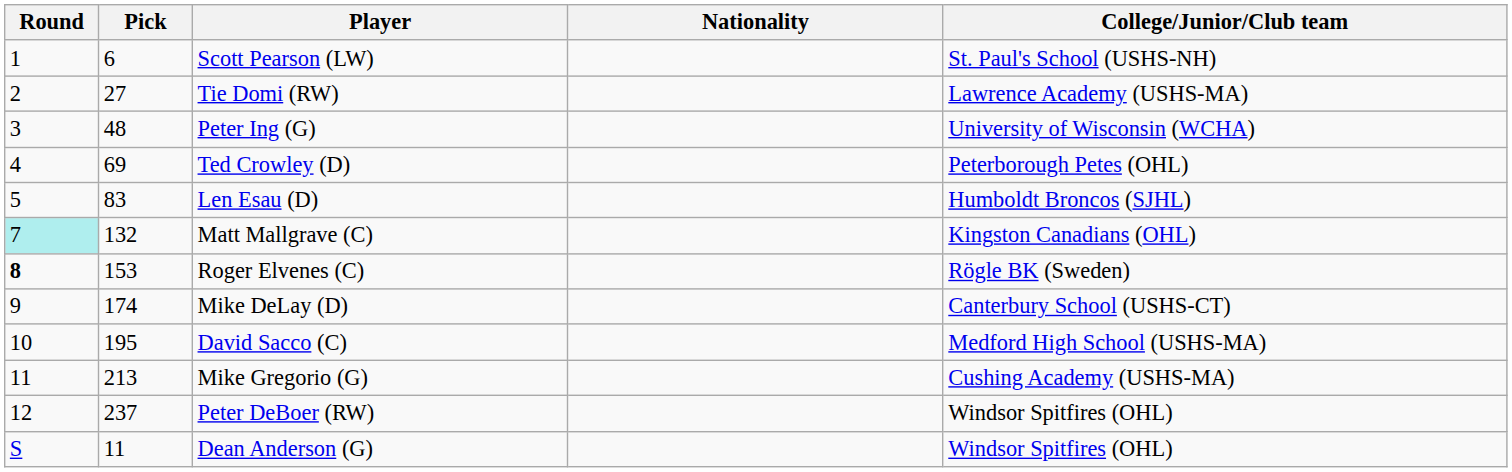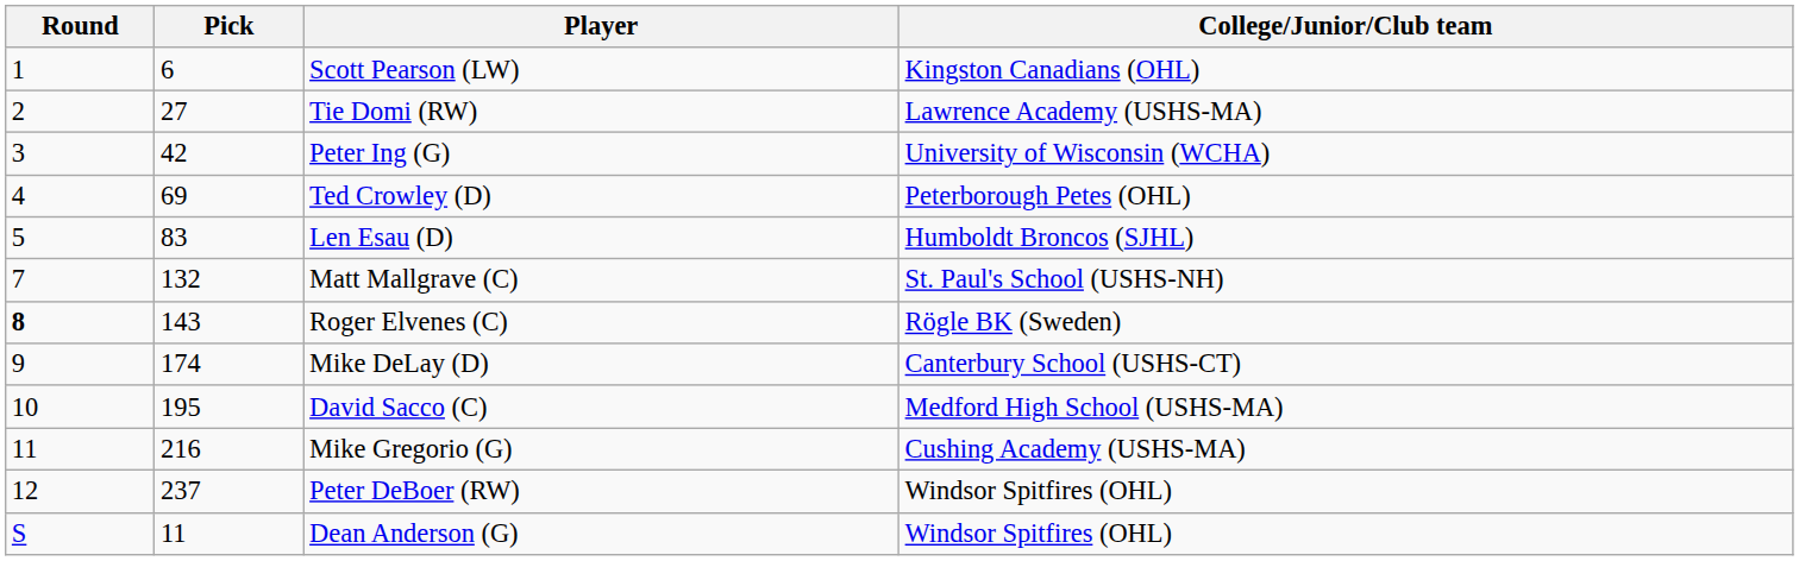 <table class="wikitable">
 <tr>
 <th bgcolor="#DDDDFF" width="5%">Round</th>
 <th bgcolor="#DDDDFF" width="5%">Pick</th>
 <th bgcolor="#DDDDFF" width="20%">Player</th>
-<th bgcolor="#DDDDFF" width="20%">Nationality</th>
 <th bgcolor="#DDDDFF" width="30%">College/Junior/Club team</th>
 </tr>
 <tr>
 <td>1</td>
 <td>6</td>
 <td><a href='#'>Scott Pearson</a> (LW)</td>
-<td></td>
-<td><a href='#'>St. Paul's School</a> (USHS-NH)</td>
+<td><a href='#'>Kingston Canadians</a> (<a href='#'>OHL</a>)</td>
 </tr>
 <tr>
 <td>2</td>
 <td>27</td>
 <td><a href='#'>Tie Domi</a> (RW)</td>
-<td></td>
 <td><a href='#'>Lawrence Academy</a> (USHS-MA)</td>
 </tr>
 <tr>
 <td>3</td>
-<td>48</td>
+<td>42</td>
 <td><a href='#'>Peter Ing</a> (G)</td>
-<td></td>
 <td><a href='#'>University of Wisconsin</a> (<a href='#'>WCHA</a>)</td>
 </tr>
 <tr>
 <td>4</td>
 <td>69</td>
 <td><a href='#'>Ted Crowley</a> (D)</td>
-<td></td>
 <td><a href='#'>Peterborough Petes</a> (OHL)</td>
 </tr>
 <tr>
 <td>5</td>
 <td>83</td>
 <td><a href='#'>Len Esau</a> (D)</td>
-<td></td>
 <td><a href='#'>Humboldt Broncos</a> (<a href='#'>SJHL</a>)</td>
 </tr>
 <tr>
-<td style="background: paleturquoise;">7</td>
+<td>7</td>
 <td>132</td>
 <td>Matt Mallgrave (C)</td>
-<td></td>
-<td><a href='#'>Kingston Canadians</a> (<a href='#'>OHL</a>)</td>
+<td><a href='#'>St. Paul's School</a> (USHS-NH)</td>
 </tr>
 <tr>
 <td><strong>8</strong></td>
-<td>153</td>
+<td>143</td>
 <td>Roger Elvenes (C)</td>
-<td></td>
 <td><a href='#'>Rögle BK</a> (Sweden)</td>
 </tr>
 <tr>
 <td>9</td>
 <td>174</td>
 <td>Mike DeLay (D)</td>
-<td></td>
 <td><a href='#'>Canterbury School</a> (USHS-CT)</td>
 </tr>
 <tr>
 <td>10</td>
 <td>195</td>
 <td><a href='#'>David Sacco</a> (C)</td>
-<td></td>
 <td><a href='#'>Medford High School</a> (USHS-MA)</td>
 </tr>
 <tr>
 <td>11</td>
-<td>213</td>
+<td>216</td>
 <td>Mike Gregorio (G)</td>
-<td></td>
 <td><a href='#'>Cushing Academy</a> (USHS-MA)</td>
 </tr>
 <tr>
 <td>12</td>
 <td>237</td>
 <td><a href='#'>Peter DeBoer</a> (RW)</td>
-<td></td>
 <td>Windsor Spitfires (OHL)</td>
 </tr>
 <tr>
 <td><a href='#'>S</a></td>
 <td>11</td>
 <td><a href='#'>Dean Anderson</a> (G)</td>
-<td></td>
 <td><a href='#'>Windsor Spitfires</a> (OHL)</td>
 </tr>
 </table>
